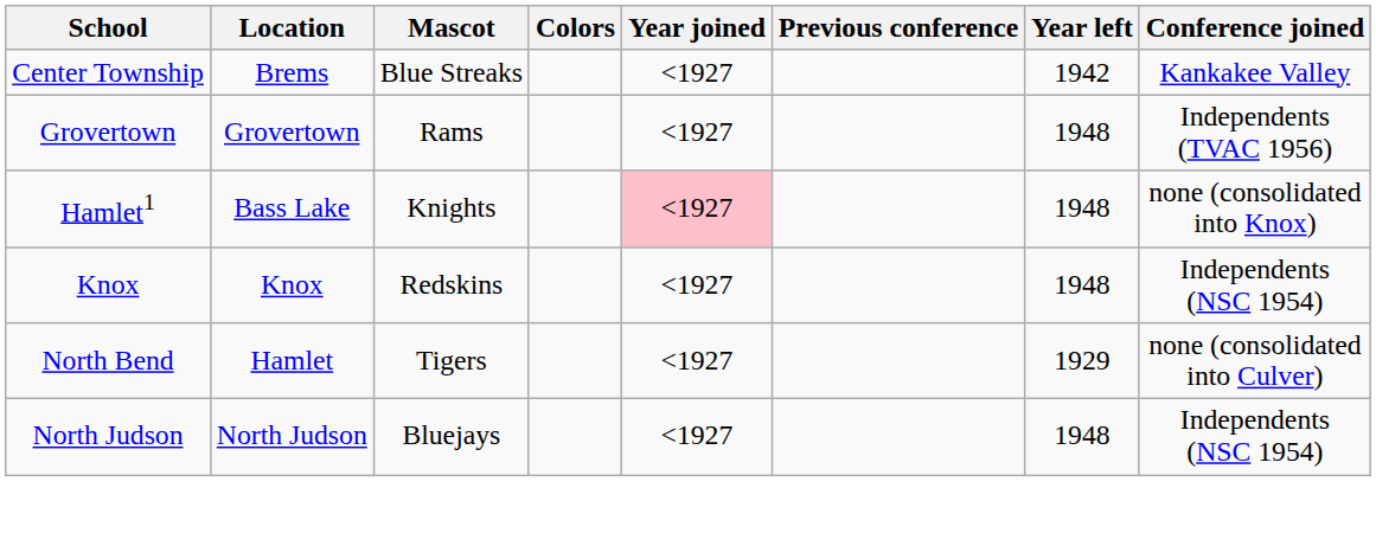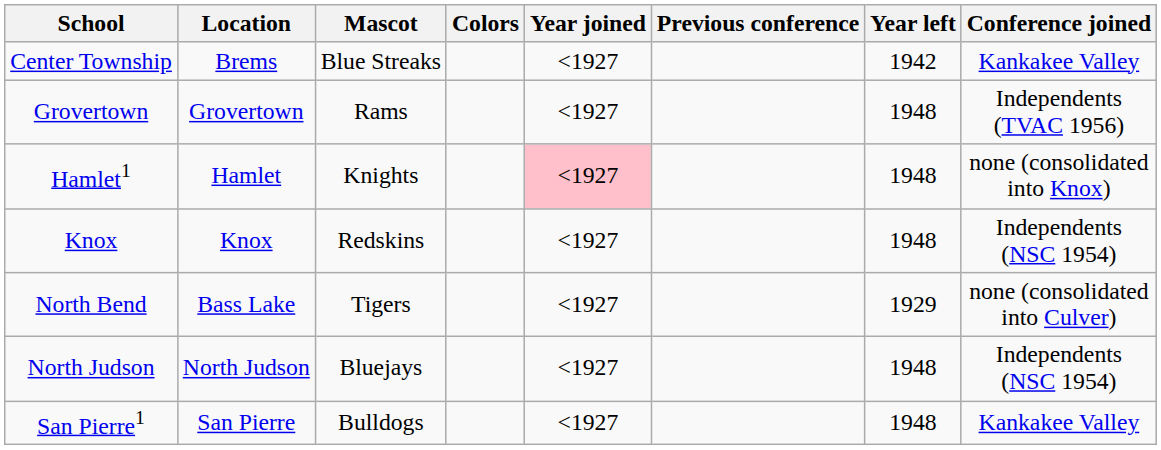 <table class="wikitable" style="text-align:center;">
 <tr>
 <th>School</th>
 <th>Location</th>
 <th>Mascot</th>
 <th>Colors</th>
 <th>Year joined</th>
 <th>Previous conference</th>
 <th>Year left</th>
 <th>Conference joined</th>
 </tr>
 <tr>
 <td><a href='#'>Center Township</a></td>
 <td><a href='#'>Brems</a></td>
 <td>Blue Streaks</td>
 <td> </td>
 <td><1927</td>
 <td></td>
 <td>1942</td>
 <td><a href='#'>Kankakee Valley</a></td>
 </tr>
 <tr>
 <td><a href='#'>Grovertown</a></td>
 <td><a href='#'>Grovertown</a></td>
 <td>Rams</td>
 <td> </td>
 <td><1927</td>
 <td></td>
 <td>1948</td>
 <td>Independents<br>(<a href='#'>TVAC</a> 1956)</td>
 </tr>
 <tr>
 <td><a href='#'>Hamlet</a><sup>1</sup></td>
-<td><a href='#'>Bass Lake</a></td>
+<td><a href='#'>Hamlet</a></td>
 <td>Knights</td>
 <td> </td>
 <td style="background: pink;"><1927</td>
 <td></td>
 <td>1948</td>
 <td>none (consolidated<br>into <a href='#'>Knox</a>)</td>
 </tr>
 <tr>
 <td><a href='#'>Knox</a></td>
 <td><a href='#'>Knox</a></td>
 <td>Redskins</td>
 <td> </td>
 <td><1927</td>
 <td></td>
 <td>1948</td>
 <td>Independents<br>(<a href='#'>NSC</a> 1954)</td>
 </tr>
 <tr>
 <td><a href='#'>North Bend</a></td>
-<td><a href='#'>Hamlet</a></td>
+<td><a href='#'>Bass Lake</a></td>
 <td>Tigers</td>
 <td> </td>
 <td><1927</td>
 <td></td>
 <td>1929</td>
 <td>none (consolidated<br>into <a href='#'>Culver</a>)</td>
 </tr>
 <tr>
 <td><a href='#'>North Judson</a></td>
 <td><a href='#'>North Judson</a></td>
 <td>Bluejays</td>
 <td> </td>
 <td><1927</td>
 <td></td>
 <td>1948</td>
 <td>Independents<br>(<a href='#'>NSC</a> 1954)</td>
 </tr>
+<tr>
+<td><a href='#'>San Pierre</a><sup>1</sup></td>
+<td><a href='#'>San Pierre</a></td>
+<td>Bulldogs</td>
+<td> </td>
+<td><1927</td>
+<td></td>
+<td>1948</td>
+<td><a href='#'>Kankakee Valley</a></td>
+</tr>
 </table>
